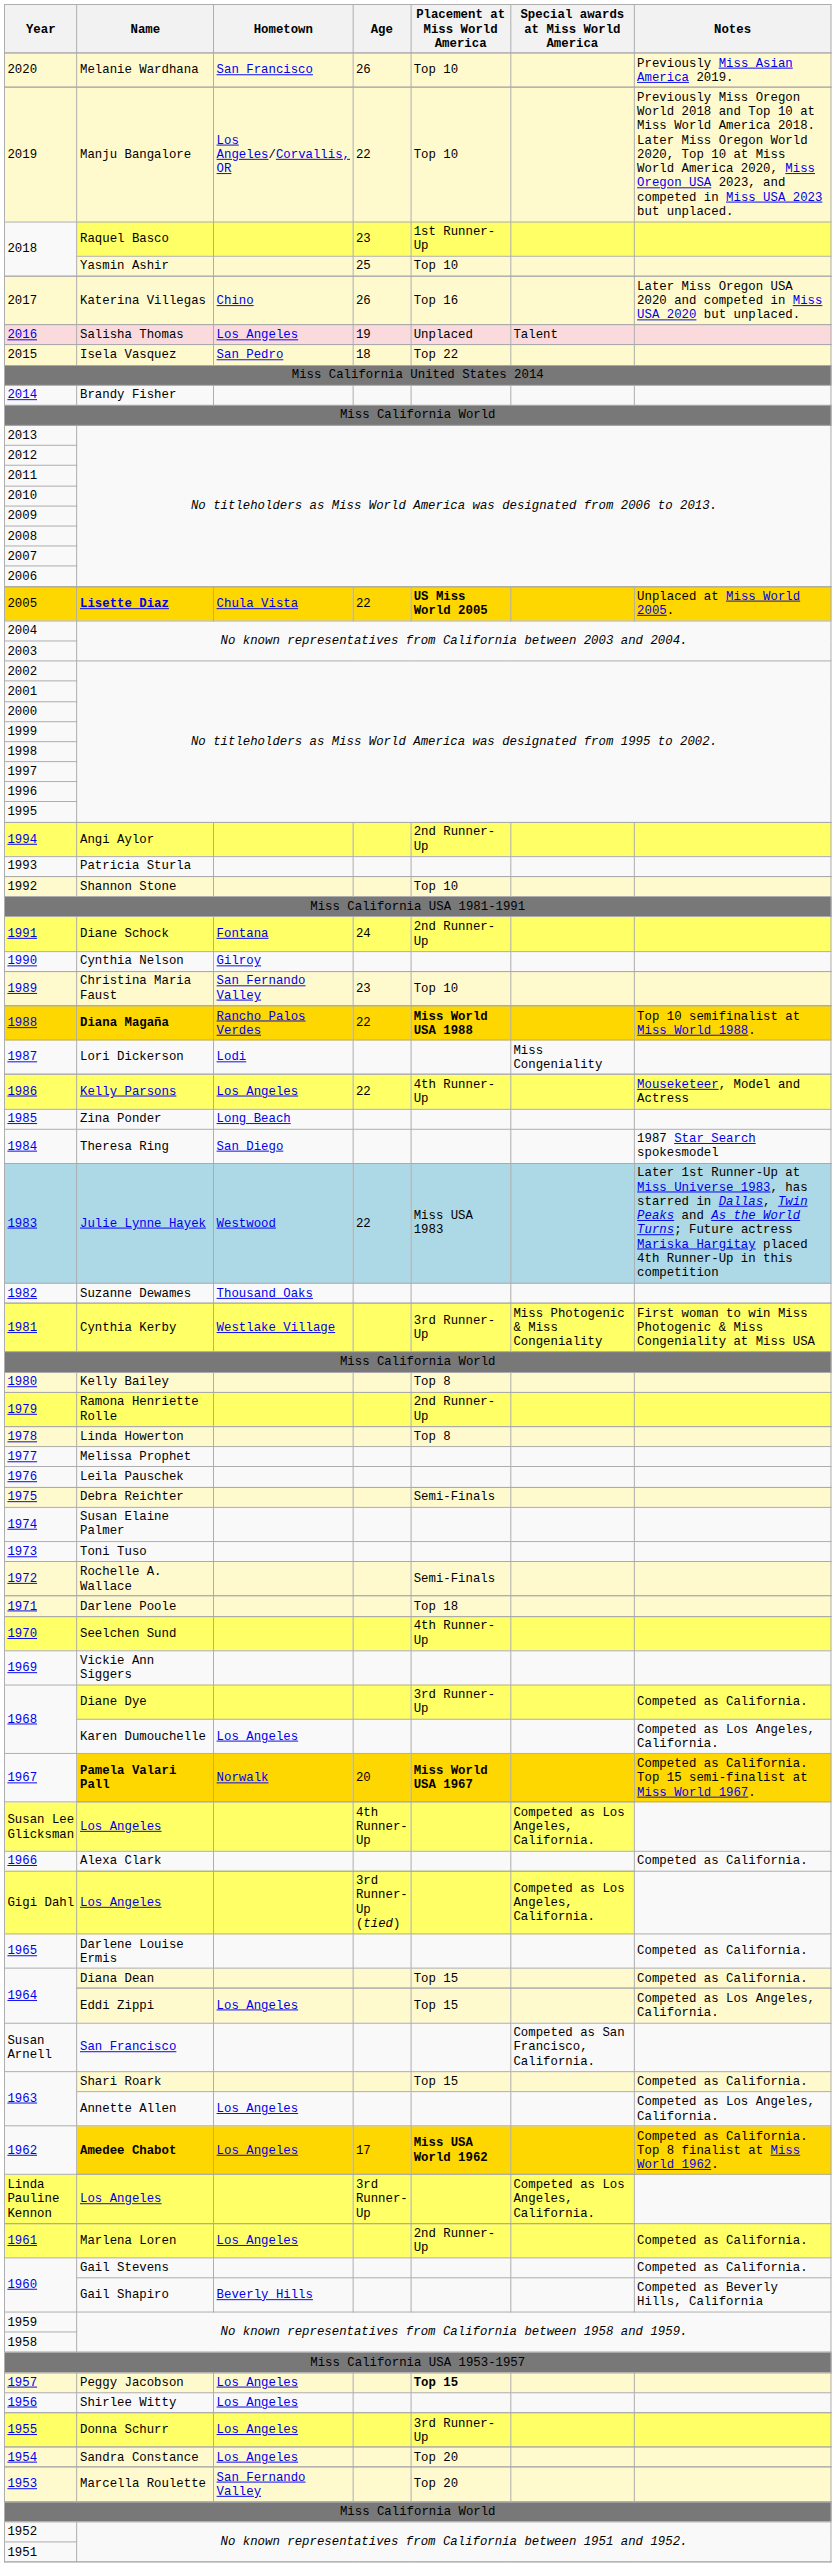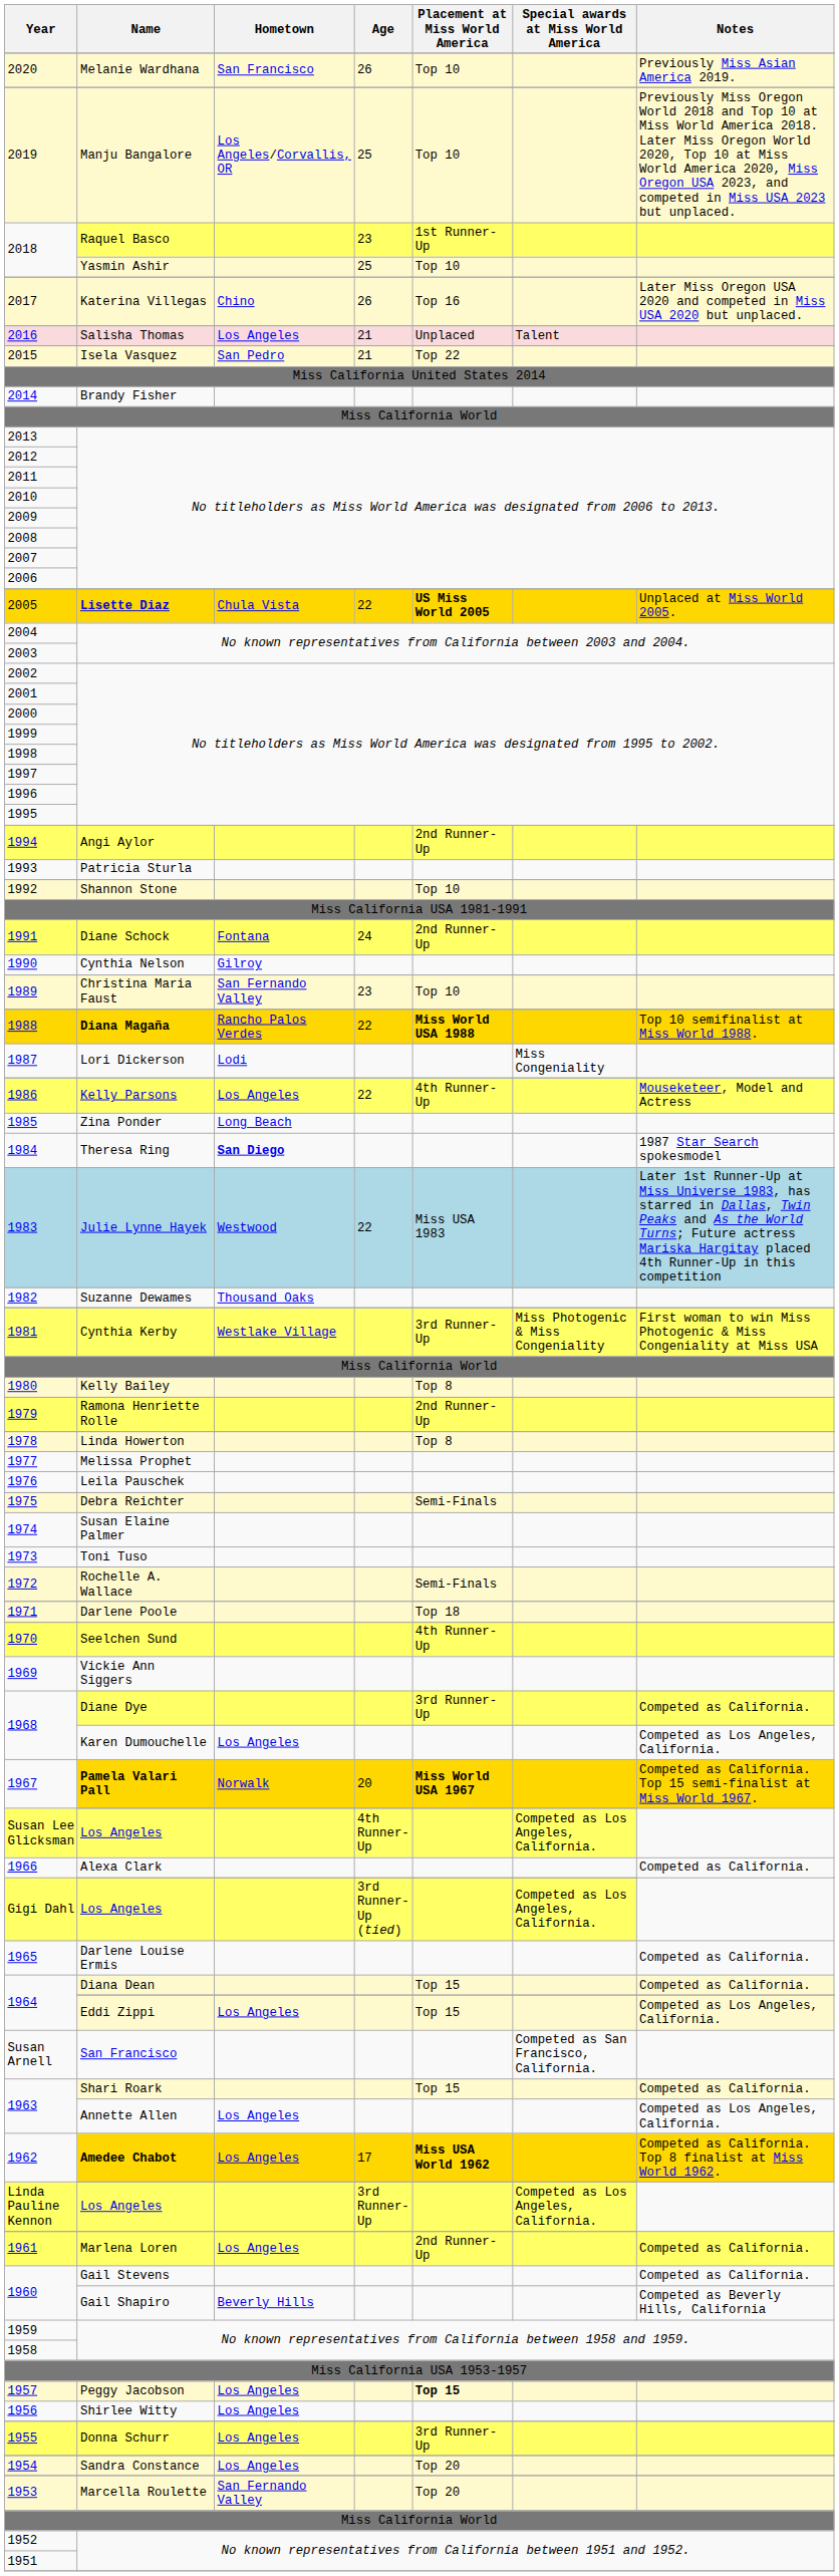 <table class="wikitable">
 <tr>
 <th width=5%>Year</th>
 <th width=20%>Name</th>
 <th width=10%>Hometown</th>
 <th width=3%>Age<br></th>
 <th width=14%>Placement at Miss World America</th>
 <th width=17%>Special awards at Miss World America</th>
 <th width=31%>Notes</th>
 </tr>
 <tr>
 </tr>
 <tr style="background-color:#FFFACD;">
 <td>2020</td>
 <td>Melanie Wardhana</td>
 <td><a href='#'>San Francisco</a></td>
 <td>26</td>
 <td>Top 10</td>
 <td></td>
 <td>Previously <a href='#'>Miss Asian America</a> 2019.</td>
 </tr>
 <tr>
 </tr>
 <tr style="background-color:#FFFACD;">
 <td>2019</td>
 <td>Manju Bangalore</td>
 <td><a href='#'>Los Angeles</a>/<a href='#'>Corvallis, OR</a></td>
-<td>22</td>
+<td>25</td>
 <td>Top 10</td>
 <td></td>
 <td>Previously Miss Oregon World 2018 and Top 10 at Miss World America 2018. Later Miss Oregon World 2020, Top 10 at Miss World America 2020, <a href='#'>Miss Oregon USA</a> 2023, and competed in <a href='#'>Miss USA 2023</a> but unplaced.</td>
 </tr>
 <tr>
 <td rowspan=2>2018</td>
 <td style="background-color:#FFFF66;">Raquel Basco</td>
 <td style="background-color:#FFFF66;"></td>
 <td style="background-color:#FFFF66;">23</td>
 <td style="background-color:#FFFF66;">1st Runner-Up</td>
 <td style="background-color:#FFFF66;"></td>
 <td style="background-color:#FFFF66;"></td>
 </tr>
 <tr>
 <td style="background-color:#FFFACD;">Yasmin Ashir</td>
 <td style="background-color:#FFFACD;"></td>
 <td style="background-color:#FFFACD;">25</td>
 <td style="background-color:#FFFACD;">Top 10</td>
 <td style="background-color:#FFFACD;"></td>
 <td style="background-color:#FFFACD;"></td>
 </tr>
 <tr>
 </tr>
 <tr style="background-color:#FFFACD;">
 <td>2017</td>
 <td>Katerina Villegas</td>
 <td><a href='#'>Chino</a></td>
 <td>26</td>
 <td>Top 16</td>
 <td></td>
 <td>Later Miss Oregon USA 2020 and competed in <a href='#'>Miss USA 2020</a> but unplaced.</td>
 </tr>
 <tr>
 </tr>
 <tr style="background-color:#FADADD;">
 <td><a href='#'>2016</a></td>
 <td>Salisha Thomas</td>
 <td><a href='#'>Los Angeles</a></td>
-<td>19</td>
+<td>21</td>
 <td>Unplaced</td>
 <td>Talent</td>
 <td></td>
 </tr>
 <tr>
 </tr>
 <tr style="background-color:#FFFACD;">
 <td>2015</td>
 <td>Isela Vasquez</td>
 <td><a href='#'>San Pedro</a></td>
-<td>18</td>
+<td>21</td>
 <td>Top 22</td>
 <td></td>
 <td></td>
 </tr>
 <tr bgcolor="#787878" align="center">
 <td colspan="7"><span>Miss California United States 2014</span></td>
 </tr>
 <tr>
 <td><a href='#'>2014</a></td>
 <td>Brandy Fisher</td>
 <td></td>
 <td></td>
 <td></td>
 <td></td>
 <td></td>
 </tr>
 <tr bgcolor="#787878" align="center">
 <td colspan="7"><span>Miss California World</span></td>
 </tr>
 <tr>
 <td>2013</td>
 <td rowspan=8 colspan=6 align=center><em>No titleholders as Miss World America was designated from 2006 to 2013.</em></td>
 </tr>
 <tr>
 <td>2012</td>
 </tr>
 <tr>
 <td>2011</td>
 </tr>
 <tr>
 <td>2010</td>
 </tr>
 <tr>
 <td>2009</td>
 </tr>
 <tr>
 <td>2008</td>
 </tr>
 <tr>
 <td>2007</td>
 </tr>
 <tr>
 <td>2006</td>
 </tr>
 <tr>
 </tr>
 <tr style="background-color:GOLD;">
 <td>2005</td>
 <td><strong><a href='#'>Lisette Diaz</a></strong></td>
 <td><a href='#'>Chula Vista</a></td>
 <td>22</td>
 <td><strong>US Miss World 2005</strong></td>
 <td></td>
 <td>Unplaced at <a href='#'>Miss World 2005</a>.</td>
 </tr>
 <tr>
 <td>2004</td>
 <td rowspan=2 colspan=6 align=center><em>No known representatives from California between 2003 and 2004.</em></td>
 </tr>
 <tr>
 <td>2003</td>
 </tr>
 <tr>
 <td>2002</td>
 <td rowspan=8 colspan=6 align=center><em>No titleholders as Miss World America was designated from 1995 to 2002.</em></td>
 </tr>
 <tr>
 <td>2001</td>
 </tr>
 <tr>
 <td>2000</td>
 </tr>
 <tr>
 <td>1999</td>
 </tr>
 <tr>
 <td>1998</td>
 </tr>
 <tr>
 <td>1997</td>
 </tr>
 <tr>
 <td>1996</td>
 </tr>
 <tr>
 <td>1995</td>
 </tr>
 <tr>
 </tr>
 <tr style="background-color:#FFFF66;">
 <td><a href='#'>1994</a></td>
 <td>Angi Aylor</td>
 <td></td>
 <td></td>
 <td>2nd Runner-Up</td>
 <td></td>
 <td></td>
 </tr>
 <tr>
 <td>1993</td>
 <td>Patricia Sturla</td>
 <td></td>
 <td></td>
 <td></td>
 <td></td>
 <td></td>
 </tr>
 <tr>
 </tr>
 <tr style="background-color:#FFFACD;">
 <td>1992</td>
 <td>Shannon Stone</td>
 <td></td>
 <td></td>
 <td>Top 10</td>
 <td></td>
 <td></td>
 </tr>
 <tr bgcolor="#787878" align="center">
 <td colspan="7"><span>Miss California USA 1981-1991</span></td>
 </tr>
 <tr>
 </tr>
 <tr style="background-color:#FFFF66;">
 <td><a href='#'>1991</a></td>
 <td>Diane Schock</td>
 <td><a href='#'>Fontana</a></td>
 <td>24</td>
 <td>2nd Runner-Up</td>
 <td></td>
 <td></td>
 </tr>
 <tr>
 <td><a href='#'>1990</a></td>
 <td>Cynthia Nelson</td>
 <td><a href='#'>Gilroy</a></td>
 <td></td>
 <td></td>
 <td></td>
 <td></td>
 </tr>
 <tr>
 </tr>
 <tr style="background-color:#FFFACD;">
 <td><a href='#'>1989</a></td>
 <td>Christina Maria Faust</td>
 <td><a href='#'>San Fernando Valley</a></td>
 <td>23</td>
 <td>Top 10</td>
 <td></td>
 <td></td>
 </tr>
 <tr>
 </tr>
 <tr style="background-color:GOLD;">
 <td><a href='#'>1988</a></td>
 <td><strong>Diana Magaña</strong></td>
 <td><a href='#'>Rancho Palos Verdes</a></td>
 <td>22</td>
 <td><strong>Miss World USA 1988</strong></td>
 <td></td>
 <td>Top 10 semifinalist at <a href='#'>Miss World 1988</a>.</td>
 </tr>
 <tr>
 <td><a href='#'>1987</a></td>
 <td>Lori Dickerson</td>
 <td><a href='#'>Lodi</a></td>
 <td></td>
 <td></td>
 <td>Miss Congeniality</td>
 <td></td>
 </tr>
 <tr>
 </tr>
 <tr style="background-color:#FFFF66;">
 <td><a href='#'>1986</a></td>
 <td><a href='#'>Kelly Parsons</a></td>
 <td><a href='#'>Los Angeles</a></td>
 <td>22</td>
 <td>4th Runner-Up</td>
 <td></td>
 <td><a href='#'>Mouseketeer</a>, Model and Actress</td>
 </tr>
 <tr>
 <td><a href='#'>1985</a></td>
 <td>Zina Ponder</td>
 <td><a href='#'>Long Beach</a></td>
 <td></td>
 <td></td>
 <td></td>
 <td></td>
 </tr>
 <tr>
 <td><a href='#'>1984</a></td>
 <td>Theresa Ring</td>
-<td><a href='#'>San Diego</a></td>
+<td><strong><a href='#'>San Diego</a></strong></td>
 <td></td>
 <td></td>
 <td></td>
 <td>1987 <a href='#'>Star Search</a> spokesmodel</td>
 </tr>
 <tr>
 </tr>
 <tr style="background-color:#ADD8E6;">
 <td><a href='#'>1983</a></td>
 <td><a href='#'>Julie Lynne Hayek</a></td>
 <td><a href='#'>Westwood</a></td>
 <td>22</td>
 <td>Miss USA 1983</td>
 <td></td>
 <td>Later 1st Runner-Up at <a href='#'>Miss Universe 1983</a>, has starred in <em><a href='#'>Dallas</a></em>, <em><a href='#'>Twin Peaks</a></em> and <em><a href='#'>As the World Turns</a></em>; Future actress <a href='#'>Mariska Hargitay</a> placed 4th Runner-Up in this competition</td>
 </tr>
 <tr>
 <td><a href='#'>1982</a></td>
 <td>Suzanne Dewames</td>
 <td><a href='#'>Thousand Oaks</a></td>
 <td></td>
 <td></td>
 <td></td>
 <td></td>
 </tr>
 <tr>
 </tr>
 <tr style="background-color:#FFFF66;">
 <td><a href='#'>1981</a></td>
 <td>Cynthia Kerby</td>
 <td><a href='#'>Westlake Village</a></td>
 <td></td>
 <td>3rd Runner-Up</td>
 <td>Miss Photogenic & Miss Congeniality</td>
 <td>First woman to win Miss Photogenic & Miss Congeniality at Miss USA</td>
 </tr>
 <tr bgcolor="#787878" align="center">
 <td colspan="7"><span>Miss California World</span></td>
 </tr>
 <tr>
 </tr>
 <tr style="background-color:#FFFACD;">
 <td><a href='#'>1980</a></td>
 <td>Kelly Bailey</td>
 <td></td>
 <td></td>
 <td>Top 8</td>
 <td></td>
 <td></td>
 </tr>
 <tr>
 </tr>
 <tr style="background-color:#FFFF66;">
 <td><a href='#'>1979</a></td>
 <td>Ramona Henriette Rolle</td>
 <td></td>
 <td></td>
 <td>2nd Runner-Up</td>
 <td></td>
 <td></td>
 </tr>
 <tr>
 </tr>
 <tr style="background-color:#FFFACD;">
 <td><a href='#'>1978</a></td>
 <td>Linda Howerton</td>
 <td></td>
 <td></td>
 <td>Top 8</td>
 <td></td>
 <td></td>
 </tr>
 <tr>
 <td><a href='#'>1977</a></td>
 <td>Melissa Prophet</td>
 <td></td>
 <td></td>
 <td></td>
 <td></td>
 <td></td>
 </tr>
 <tr>
 <td><a href='#'>1976</a></td>
 <td>Leila Pauschek</td>
 <td></td>
 <td></td>
 <td></td>
 <td></td>
 <td></td>
 </tr>
 <tr>
 </tr>
 <tr style="background-color:#FFFACD;">
 <td><a href='#'>1975</a></td>
 <td>Debra Reichter</td>
 <td></td>
 <td></td>
 <td>Semi-Finals</td>
 <td></td>
 <td></td>
 </tr>
 <tr>
 <td><a href='#'>1974</a></td>
 <td>Susan Elaine Palmer</td>
 <td></td>
 <td></td>
 <td></td>
 <td></td>
 <td></td>
 </tr>
 <tr>
 <td><a href='#'>1973</a></td>
 <td>Toni Tuso</td>
 <td></td>
 <td></td>
 <td></td>
 <td></td>
 <td></td>
 </tr>
 <tr>
 </tr>
 <tr style="background-color:#FFFACD;">
 <td><a href='#'>1972</a></td>
 <td>Rochelle A. Wallace</td>
 <td></td>
 <td></td>
 <td>Semi-Finals</td>
 <td></td>
 <td></td>
 </tr>
 <tr>
 </tr>
 <tr style="background-color:#FFFACD;">
 <td><a href='#'>1971</a></td>
 <td>Darlene Poole</td>
 <td></td>
 <td></td>
 <td>Top 18</td>
 <td></td>
 <td></td>
 </tr>
 <tr>
 </tr>
 <tr style="background-color:#FFFF66;">
 <td><a href='#'>1970</a></td>
 <td>Seelchen Sund</td>
 <td></td>
 <td></td>
 <td>4th Runner-Up</td>
 <td></td>
 <td></td>
 </tr>
 <tr>
 <td><a href='#'>1969</a></td>
 <td>Vickie Ann Siggers</td>
 <td></td>
 <td></td>
 <td></td>
 <td></td>
 <td></td>
 </tr>
 <tr>
 <td rowspan=2><a href='#'>1968</a></td>
 <td style="background-color:#FFFF66;">Diane Dye</td>
 <td style="background-color:#FFFF66;"></td>
 <td style="background-color:#FFFF66;"></td>
 <td style="background-color:#FFFF66;">3rd Runner-Up</td>
 <td style="background-color:#FFFF66;"></td>
 <td style="background-color:#FFFF66;">Competed as California.</td>
 </tr>
 <tr>
 <td>Karen Dumouchelle</td>
 <td><a href='#'>Los Angeles</a></td>
 <td></td>
 <td></td>
 <td></td>
 <td>Competed as Los Angeles, California.</td>
 </tr>
 <tr>
 <td rowspan=2><a href='#'>1967</a></td>
 <td style="background-color:GOLD;"><strong>Pamela Valari Pall</strong></td>
 <td style="background-color:GOLD;"><a href='#'>Norwalk</a></td>
 <td style="background-color:GOLD;">20</td>
 <td style="background-color:GOLD;"><strong>Miss World USA 1967</strong></td>
 <td style="background-color:GOLD;"></td>
 <td style="background-color:GOLD;">Competed as California.<br>Top 15 semi-finalist at <a href='#'>Miss World 1967</a>.</td>
 </tr>
 <tr>
 </tr>
 <tr style="background-color:#FFFF66;">
 <td>Susan Lee Glicksman</td>
 <td><a href='#'>Los Angeles</a></td>
 <td></td>
 <td>4th Runner-Up</td>
 <td></td>
 <td>Competed as Los Angeles, California.</td>
 </tr>
 <tr>
 <td rowspan=2><a href='#'>1966</a></td>
 <td>Alexa Clark</td>
 <td></td>
 <td></td>
 <td></td>
 <td></td>
 <td>Competed as California.</td>
 </tr>
 <tr>
 </tr>
 <tr style="background-color:#FFFF66;">
 <td>Gigi Dahl</td>
 <td><a href='#'>Los Angeles</a></td>
 <td></td>
 <td>3rd Runner-Up (<em>tied</em>)</td>
 <td></td>
 <td>Competed as Los Angeles, California.</td>
 </tr>
 <tr>
 <td><a href='#'>1965</a></td>
 <td>Darlene Louise Ermis</td>
 <td></td>
 <td></td>
 <td></td>
 <td></td>
 <td>Competed as California.</td>
 </tr>
 <tr>
 <td rowspan=3><a href='#'>1964</a></td>
 <td style="background-color:#FFFACD;">Diana Dean</td>
 <td style="background-color:#FFFACD;"></td>
 <td style="background-color:#FFFACD;"></td>
 <td style="background-color:#FFFACD;">Top 15</td>
 <td style="background-color:#FFFACD;"></td>
 <td style="background-color:#FFFACD;">Competed as California.</td>
 </tr>
 <tr>
 </tr>
 <tr style="background-color:#FFFACD;">
 <td>Eddi Zippi</td>
 <td><a href='#'>Los Angeles</a></td>
 <td></td>
 <td>Top 15</td>
 <td></td>
 <td>Competed as Los Angeles, California.</td>
 </tr>
 <tr>
 <td>Susan Arnell</td>
 <td><a href='#'>San Francisco</a></td>
 <td></td>
 <td></td>
 <td></td>
 <td>Competed as San Francisco, California.</td>
 </tr>
 <tr>
 <td rowspan=2><a href='#'>1963</a></td>
 <td style="background-color:#FFFACD;">Shari Roark</td>
 <td style="background-color:#FFFACD;"></td>
 <td style="background-color:#FFFACD;"></td>
 <td style="background-color:#FFFACD;">Top 15</td>
 <td style="background-color:#FFFACD;"></td>
 <td style="background-color:#FFFACD;">Competed as California.</td>
 </tr>
 <tr>
 <td>Annette Allen</td>
 <td><a href='#'>Los Angeles</a></td>
 <td></td>
 <td></td>
 <td></td>
 <td>Competed as Los Angeles, California.</td>
 </tr>
 <tr>
 <td rowspan=2><a href='#'>1962</a></td>
 <td style="background-color:GOLD;"><strong>Amedee Chabot</strong></td>
 <td style="background-color:GOLD;"><a href='#'>Los Angeles</a></td>
 <td style="background-color:GOLD;">17</td>
 <td style="background-color:GOLD;"><strong>Miss USA World 1962</strong></td>
 <td style="background-color:GOLD;"></td>
 <td style="background-color:GOLD;">Competed as California.<br>Top 8 finalist at <a href='#'>Miss World 1962</a>.</td>
 </tr>
 <tr>
 </tr>
 <tr style="background-color:#FFFF66;">
 <td>Linda Pauline Kennon</td>
 <td><a href='#'>Los Angeles</a></td>
 <td></td>
 <td>3rd Runner-Up</td>
 <td></td>
 <td>Competed as Los Angeles, California.</td>
 </tr>
 <tr>
 </tr>
 <tr style="background-color:#FFFF66;">
 <td><a href='#'>1961</a></td>
 <td>Marlena Loren</td>
 <td><a href='#'>Los Angeles</a></td>
 <td></td>
 <td>2nd Runner-Up</td>
 <td></td>
 <td>Competed as California.</td>
 </tr>
 <tr>
 <td rowspan=2><a href='#'>1960</a></td>
 <td>Gail Stevens</td>
 <td></td>
 <td></td>
 <td></td>
 <td></td>
 <td>Competed as California.</td>
 </tr>
 <tr>
 <td>Gail Shapiro</td>
 <td><a href='#'>Beverly Hills</a></td>
 <td></td>
 <td></td>
 <td></td>
 <td>Competed as Beverly Hills, California</td>
 </tr>
 <tr>
 <td>1959</td>
 <td rowspan=2 colspan=6 align=center><em>No known representatives from California between 1958 and 1959.</em></td>
 </tr>
 <tr>
 <td>1958</td>
 </tr>
 <tr bgcolor="#787878" align="center">
 <td colspan="7"><span>Miss California USA 1953-1957</span></td>
 </tr>
 <tr>
 </tr>
 <tr style="background-color:#FFFACD;">
 <td><a href='#'>1957</a></td>
 <td>Peggy Jacobson</td>
 <td><a href='#'>Los Angeles</a></td>
 <td></td>
 <td><strong>Top 15</strong></td>
 <td></td>
 <td></td>
 </tr>
 <tr>
 <td><a href='#'>1956</a></td>
 <td>Shirlee Witty</td>
 <td><a href='#'>Los Angeles</a></td>
 <td></td>
 <td></td>
 <td></td>
 <td></td>
 </tr>
 <tr>
 </tr>
 <tr style="background-color:#FFFF66;">
 <td><a href='#'>1955</a></td>
 <td>Donna Schurr</td>
 <td><a href='#'>Los Angeles</a></td>
 <td></td>
 <td>3rd Runner-Up</td>
 <td></td>
 <td></td>
 </tr>
 <tr>
 </tr>
 <tr style="background-color:#FFFACD;">
 <td><a href='#'>1954</a></td>
 <td>Sandra Constance</td>
 <td><a href='#'>Los Angeles</a></td>
 <td></td>
 <td>Top 20</td>
 <td></td>
 <td></td>
 </tr>
 <tr>
 </tr>
 <tr style="background-color:#FFFACD;">
 <td><a href='#'>1953</a></td>
 <td>Marcella Roulette</td>
 <td><a href='#'>San Fernando Valley</a></td>
 <td></td>
 <td>Top 20</td>
 <td></td>
 <td></td>
 </tr>
 <tr>
 </tr>
 <tr bgcolor="#787878" align="center">
 <td colspan="7"><span>Miss California World</span></td>
 </tr>
 <tr>
 <td>1952</td>
 <td rowspan=2 colspan=6 align=center><em>No known representatives from California between 1951 and 1952.</em></td>
 </tr>
 <tr>
 <td>1951</td>
 </tr>
 <tr>
 </tr>
 </table>
